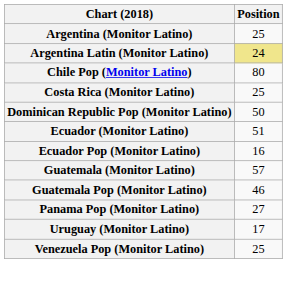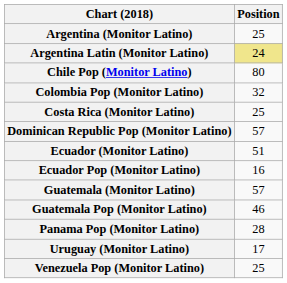 <table class="wikitable plainrowheaders sortable" style="text-align:center">
 <tr>
 <th scope="col">Chart (2018)</th>
 <th scope="col">Position</th>
 </tr>
 <tr>
 <th scope="row">Argentina (Monitor Latino)</th>
 <td>25</td>
 </tr>
 <tr>
 <th scope="row">Argentina Latin (Monitor Latino)</th>
 <td style="background: khaki;">24</td>
 </tr>
 <tr>
 <th scope="row">Chile Pop (<a href='#'>Monitor Latino</a>)</th>
 <td>80</td>
 </tr>
 <tr>
+<th scope="row">Colombia Pop (Monitor Latino)</th>
+<td>32</td>
+</tr>
+<tr>
 <th scope="row">Costa Rica (Monitor Latino)</th>
 <td>25</td>
 </tr>
 <tr>
 <th scope="row">Dominican Republic Pop (Monitor Latino)</th>
-<td>50</td>
+<td>57</td>
 </tr>
 <tr>
 <th scope="row">Ecuador (Monitor Latino)</th>
 <td>51</td>
 </tr>
 <tr>
 <th scope="row">Ecuador Pop (Monitor Latino)</th>
 <td>16</td>
 </tr>
 <tr>
 <th scope="row">Guatemala (Monitor Latino)</th>
 <td>57</td>
 </tr>
 <tr>
 <th scope="row">Guatemala Pop (Monitor Latino)</th>
 <td>46</td>
 </tr>
 <tr>
 <th scope="row">Panama Pop (Monitor Latino)</th>
-<td>27</td>
+<td>28</td>
 </tr>
 <tr>
 <th scope="row">Uruguay (Monitor Latino)</th>
 <td>17</td>
 </tr>
 <tr>
 <th scope="row">Venezuela Pop (Monitor Latino)</th>
 <td>25</td>
 </tr>
 </table>
